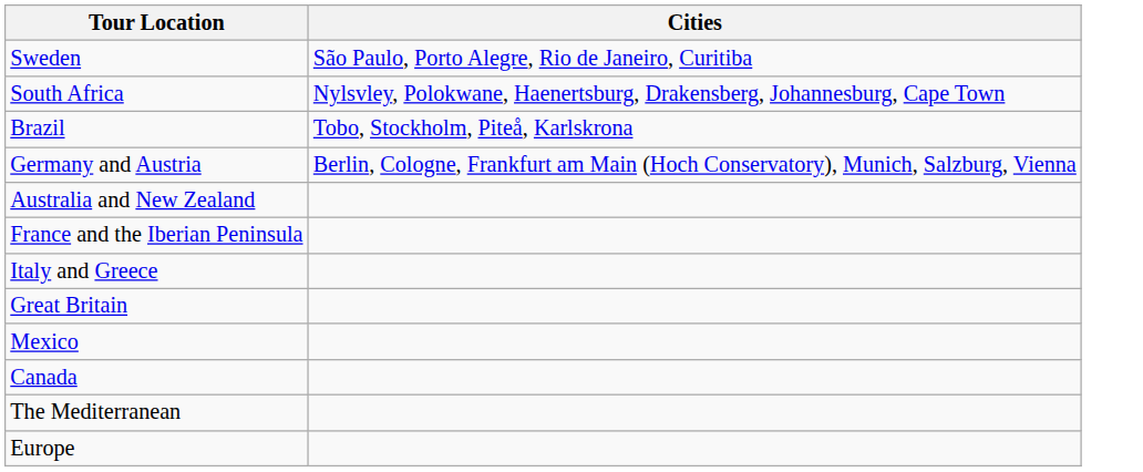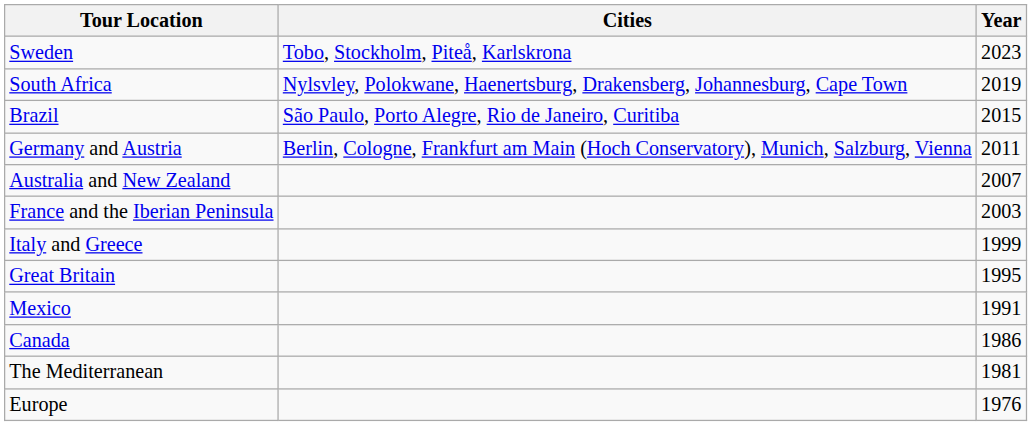 <table class="wikitable">
 <tr>
 <th>Tour Location</th>
 <th>Cities</th>
+<th>Year</th>
 </tr>
 <tr>
 <td><a href='#'>Sweden</a></td>
-<td><a href='#'>São Paulo</a>, <a href='#'>Porto Alegre</a>, <a href='#'>Rio de Janeiro</a>, <a href='#'>Curitiba</a></td>
+<td><a href='#'>Tobo</a>, <a href='#'>Stockholm</a>, <a href='#'>Piteå</a>, <a href='#'>Karlskrona</a></td>
+<td>2023</td>
 </tr>
 <tr>
 <td><a href='#'>South Africa</a></td>
 <td><a href='#'>Nylsvley</a>, <a href='#'>Polokwane</a>, <a href='#'>Haenertsburg</a>, <a href='#'>Drakensberg</a>, <a href='#'>Johannesburg</a>, <a href='#'>Cape Town</a></td>
+<td>2019</td>
 </tr>
 <tr>
 <td><a href='#'>Brazil</a></td>
-<td><a href='#'>Tobo</a>, <a href='#'>Stockholm</a>, <a href='#'>Piteå</a>, <a href='#'>Karlskrona</a></td>
+<td><a href='#'>São Paulo</a>, <a href='#'>Porto Alegre</a>, <a href='#'>Rio de Janeiro</a>, <a href='#'>Curitiba</a></td>
+<td>2015</td>
 </tr>
 <tr>
 <td><a href='#'>Germany</a> and <a href='#'>Austria</a></td>
 <td><a href='#'>Berlin</a>, <a href='#'>Cologne</a>, <a href='#'>Frankfurt am Main</a> (<a href='#'>Hoch Conservatory</a>), <a href='#'>Munich</a>, <a href='#'>Salzburg</a>, <a href='#'>Vienna</a></td>
+<td>2011</td>
 </tr>
 <tr>
 <td><a href='#'>Australia</a> and <a href='#'>New Zealand</a></td>
 <td></td>
+<td>2007</td>
 </tr>
 <tr>
 <td><a href='#'>France</a> and the <a href='#'>Iberian Peninsula</a></td>
 <td></td>
+<td>2003</td>
 </tr>
 <tr>
 <td><a href='#'>Italy</a> and <a href='#'>Greece</a></td>
 <td></td>
+<td>1999</td>
 </tr>
 <tr>
 <td><a href='#'>Great Britain</a></td>
 <td></td>
+<td>1995</td>
 </tr>
 <tr>
 <td><a href='#'>Mexico</a></td>
 <td></td>
+<td>1991</td>
 </tr>
 <tr>
 <td><a href='#'>Canada</a></td>
 <td></td>
+<td>1986</td>
 </tr>
 <tr>
 <td>The Mediterranean</td>
 <td></td>
+<td>1981</td>
 </tr>
 <tr>
 <td>Europe</td>
 <td></td>
+<td>1976</td>
 </tr>
 </table>
